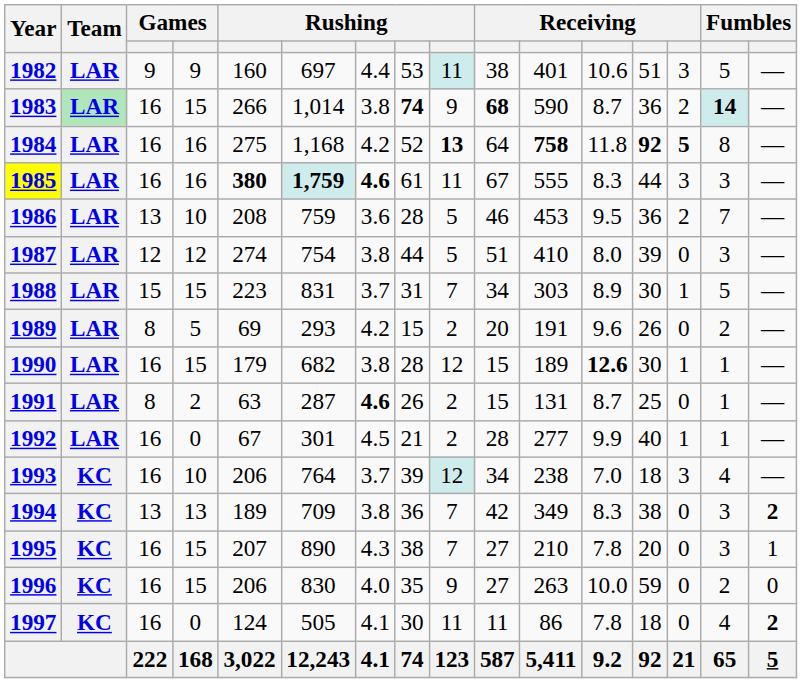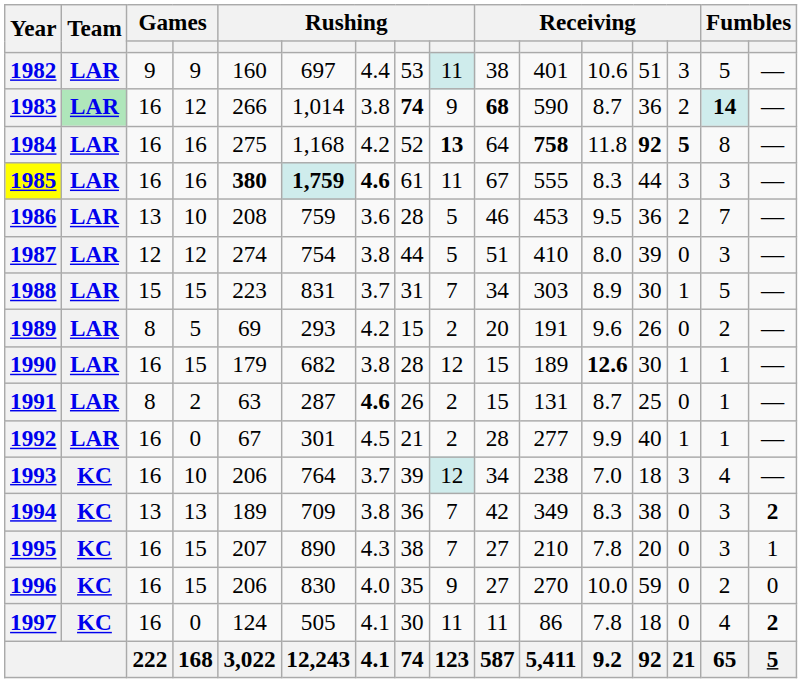 <table class=wikitable style="text-align:center;">
 <tr>
 <th rowspan="2">Year</th>
 <th rowspan="2">Team</th>
 <th colspan="2">Games</th>
 <th colspan="5">Rushing</th>
 <th colspan="5">Receiving</th>
 <th colspan="2">Fumbles</th>
 </tr>
 <tr>
 <th></th>
 <th></th>
 <th></th>
 <th></th>
 <th></th>
 <th></th>
 <th></th>
 <th></th>
 <th></th>
 <th></th>
 <th></th>
 <th></th>
 <th></th>
 <th></th>
 </tr>
 <tr>
 <th><a href='#'>1982</a></th>
 <th><a href='#'>LAR</a></th>
 <td>9</td>
 <td>9</td>
 <td>160</td>
 <td>697</td>
 <td>4.4</td>
 <td>53</td>
 <td style="background:#cfecec;">11</td>
 <td>38</td>
 <td>401</td>
 <td>10.6</td>
 <td>51</td>
 <td>3</td>
 <td>5</td>
 <td>—</td>
 </tr>
 <tr>
 <th><a href='#'>1983</a></th>
 <th style="background:#afe6ba;"><a href='#'>LAR</a></th>
 <td>16</td>
-<td>15</td>
+<td>12</td>
 <td>266</td>
 <td>1,014</td>
 <td>3.8</td>
 <td><strong>74</strong></td>
 <td>9</td>
 <td><strong>68</strong></td>
 <td>590</td>
 <td>8.7</td>
 <td>36</td>
 <td>2</td>
 <td style="background:#cfecec;"><strong>14</strong></td>
 <td>—</td>
 </tr>
 <tr>
 <th><a href='#'>1984</a></th>
 <th><a href='#'>LAR</a></th>
 <td>16</td>
 <td>16</td>
 <td>275</td>
 <td>1,168</td>
 <td>4.2</td>
 <td>52</td>
 <td><strong>13</strong></td>
 <td>64</td>
 <td><strong>758</strong></td>
 <td>11.8</td>
 <td><strong>92</strong></td>
 <td><strong>5</strong></td>
 <td>8</td>
 <td>—</td>
 </tr>
 <tr>
 <th style="background:#ffff00;"><a href='#'>1985</a></th>
 <th><a href='#'>LAR</a></th>
 <td>16</td>
 <td>16</td>
 <td><strong>380</strong></td>
 <td style="background:#cfecec;"><strong>1,759</strong></td>
 <td><strong>4.6</strong></td>
 <td>61</td>
 <td>11</td>
 <td>67</td>
 <td>555</td>
 <td>8.3</td>
 <td>44</td>
 <td>3</td>
 <td>3</td>
 <td>—</td>
 </tr>
 <tr>
 <th><a href='#'>1986</a></th>
 <th><a href='#'>LAR</a></th>
 <td>13</td>
 <td>10</td>
 <td>208</td>
 <td>759</td>
 <td>3.6</td>
 <td>28</td>
 <td>5</td>
 <td>46</td>
 <td>453</td>
 <td>9.5</td>
 <td>36</td>
 <td>2</td>
 <td>7</td>
 <td>—</td>
 </tr>
 <tr>
 <th><a href='#'>1987</a></th>
 <th><a href='#'>LAR</a></th>
 <td>12</td>
 <td>12</td>
 <td>274</td>
 <td>754</td>
 <td>3.8</td>
 <td>44</td>
 <td>5</td>
 <td>51</td>
 <td>410</td>
 <td>8.0</td>
 <td>39</td>
 <td>0</td>
 <td>3</td>
 <td>—</td>
 </tr>
 <tr>
 <th><a href='#'>1988</a></th>
 <th><a href='#'>LAR</a></th>
 <td>15</td>
 <td>15</td>
 <td>223</td>
 <td>831</td>
 <td>3.7</td>
 <td>31</td>
 <td>7</td>
 <td>34</td>
 <td>303</td>
 <td>8.9</td>
 <td>30</td>
 <td>1</td>
 <td>5</td>
 <td>—</td>
 </tr>
 <tr>
 <th><a href='#'>1989</a></th>
 <th><a href='#'>LAR</a></th>
 <td>8</td>
 <td>5</td>
 <td>69</td>
 <td>293</td>
 <td>4.2</td>
 <td>15</td>
 <td>2</td>
 <td>20</td>
 <td>191</td>
 <td>9.6</td>
 <td>26</td>
 <td>0</td>
 <td>2</td>
 <td>—</td>
 </tr>
 <tr>
 <th><a href='#'>1990</a></th>
 <th><a href='#'>LAR</a></th>
 <td>16</td>
 <td>15</td>
 <td>179</td>
 <td>682</td>
 <td>3.8</td>
 <td>28</td>
 <td>12</td>
 <td>15</td>
 <td>189</td>
 <td><strong>12.6</strong></td>
 <td>30</td>
 <td>1</td>
 <td>1</td>
 <td>—</td>
 </tr>
 <tr>
 <th><a href='#'>1991</a></th>
 <th><a href='#'>LAR</a></th>
 <td>8</td>
 <td>2</td>
 <td>63</td>
 <td>287</td>
 <td><strong>4.6</strong></td>
 <td>26</td>
 <td>2</td>
 <td>15</td>
 <td>131</td>
 <td>8.7</td>
 <td>25</td>
 <td>0</td>
 <td>1</td>
 <td>—</td>
 </tr>
 <tr>
 <th><a href='#'>1992</a></th>
 <th><a href='#'>LAR</a></th>
 <td>16</td>
 <td>0</td>
 <td>67</td>
 <td>301</td>
 <td>4.5</td>
 <td>21</td>
 <td>2</td>
 <td>28</td>
 <td>277</td>
 <td>9.9</td>
 <td>40</td>
 <td>1</td>
 <td>1</td>
 <td>—</td>
 </tr>
 <tr>
 <th><a href='#'>1993</a></th>
 <th><a href='#'>KC</a></th>
 <td>16</td>
 <td>10</td>
 <td>206</td>
 <td>764</td>
 <td>3.7</td>
 <td>39</td>
 <td style="background:#cfecec;">12</td>
 <td>34</td>
 <td>238</td>
 <td>7.0</td>
 <td>18</td>
 <td>3</td>
 <td>4</td>
 <td>—</td>
 </tr>
 <tr>
 <th><a href='#'>1994</a></th>
 <th><a href='#'>KC</a></th>
 <td>13</td>
 <td>13</td>
 <td>189</td>
 <td>709</td>
 <td>3.8</td>
 <td>36</td>
 <td>7</td>
 <td>42</td>
 <td>349</td>
 <td>8.3</td>
 <td>38</td>
 <td>0</td>
 <td>3</td>
 <td><strong>2</strong></td>
 </tr>
 <tr>
 <th><a href='#'>1995</a></th>
 <th><a href='#'>KC</a></th>
 <td>16</td>
 <td>15</td>
 <td>207</td>
 <td>890</td>
 <td>4.3</td>
 <td>38</td>
 <td>7</td>
 <td>27</td>
 <td>210</td>
 <td>7.8</td>
 <td>20</td>
 <td>0</td>
 <td>3</td>
 <td>1</td>
 </tr>
 <tr>
 <th><a href='#'>1996</a></th>
 <th><a href='#'>KC</a></th>
 <td>16</td>
 <td>15</td>
 <td>206</td>
 <td>830</td>
 <td>4.0</td>
 <td>35</td>
 <td>9</td>
 <td>27</td>
-<td>263</td>
+<td>270</td>
 <td>10.0</td>
 <td>59</td>
 <td>0</td>
 <td>2</td>
 <td>0</td>
 </tr>
 <tr>
 <th><a href='#'>1997</a></th>
 <th><a href='#'>KC</a></th>
 <td>16</td>
 <td>0</td>
 <td>124</td>
 <td>505</td>
 <td>4.1</td>
 <td>30</td>
 <td>11</td>
 <td>11</td>
 <td>86</td>
 <td>7.8</td>
 <td>18</td>
 <td>0</td>
 <td>4</td>
 <td><strong>2</strong></td>
 </tr>
 <tr>
 <th colspan="2"></th>
 <th>222</th>
 <th>168</th>
 <th>3,022</th>
 <th>12,243</th>
 <th>4.1</th>
 <th>74</th>
 <th>123</th>
 <th>587</th>
 <th>5,411</th>
 <th>9.2</th>
 <th>92</th>
 <th>21</th>
 <th>65</th>
 <th><u>5</u></th>
 </tr>
 </table>
